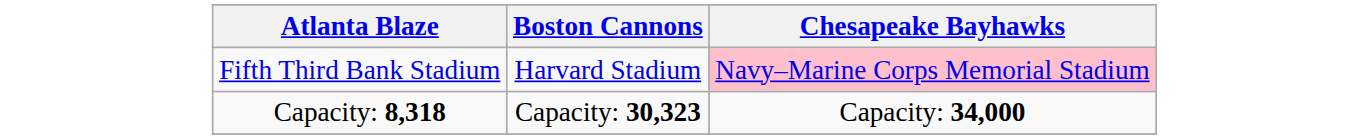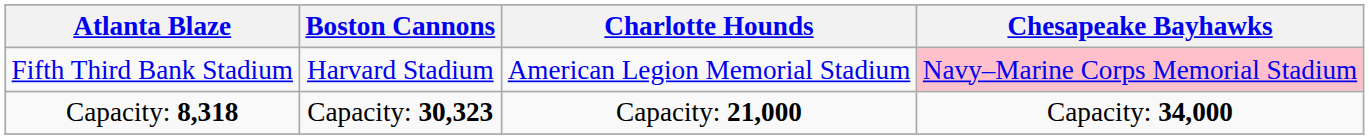 <table class="wikitable" style="text-align:center;margin:1em auto;">
 <tr>
 <th><a href='#'>Atlanta Blaze</a></th>
 <th><a href='#'>Boston Cannons</a></th>
+<th><a href='#'>Charlotte Hounds</a></th>
 <th><a href='#'>Chesapeake Bayhawks</a></th>
 </tr>
 <tr>
 <td><a href='#'>Fifth Third Bank Stadium</a></td>
 <td><a href='#'>Harvard Stadium</a></td>
+<td><a href='#'>American Legion Memorial Stadium</a></td>
 <td style="background: pink;"><a href='#'>Navy–Marine Corps Memorial Stadium</a></td>
 </tr>
 <tr>
 <td>Capacity: <strong>8,318</strong></td>
 <td>Capacity: <strong>30,323</strong></td>
+<td>Capacity: <strong>21,000</strong></td>
 <td>Capacity: <strong>34,000</strong></td>
 </tr>
 </table>
